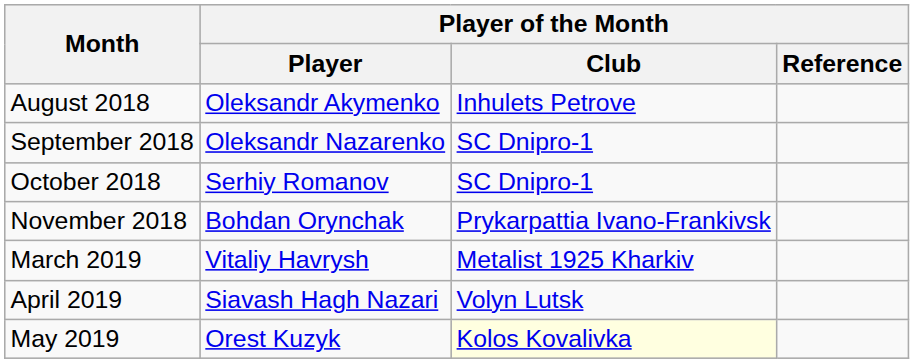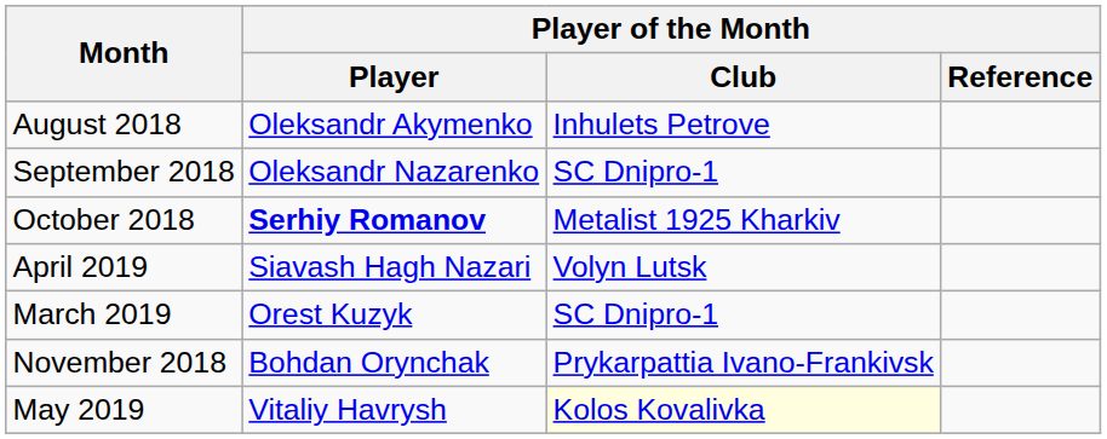 <table class="wikitable">
 <tr>
 <th rowspan="2">Month</th>
 <th colspan="3">Player of the Month</th>
 </tr>
 <tr>
 <th>Player</th>
 <th>Club</th>
 <th>Reference</th>
 </tr>
 <tr>
 <td>August 2018</td>
 <td> <a href='#'>Oleksandr Akymenko</a></td>
 <td><a href='#'>Inhulets Petrove</a></td>
 <td align=center></td>
 </tr>
 <tr>
 <td>September 2018</td>
 <td> <a href='#'>Oleksandr Nazarenko</a></td>
 <td><a href='#'>SC Dnipro-1</a></td>
 <td align=center></td>
 </tr>
 <tr>
 <td>October 2018</td>
-<td> <a href='#'>Serhiy Romanov</a></td>
+<td><strong> <a href='#'>Serhiy Romanov</a></strong></td>
+<td><a href='#'>Metalist 1925 Kharkiv</a></td>
+<td align=center></td>
+</tr>
+<tr>
+<td>April 2019</td>
+<td> <a href='#'>Siavash Hagh Nazari</a></td>
+<td><a href='#'>Volyn Lutsk</a></td>
+<td align=center></td>
+</tr>
+<tr>
+<td>March 2019</td>
+<td> <a href='#'>Orest Kuzyk</a></td>
 <td><a href='#'>SC Dnipro-1</a></td>
 <td align=center></td>
 </tr>
 <tr>
 <td>November 2018</td>
 <td> <a href='#'>Bohdan Orynchak</a></td>
 <td><a href='#'>Prykarpattia Ivano-Frankivsk</a></td>
 <td align=center></td>
 </tr>
 <tr>
-<td>March 2019</td>
+<td>May 2019</td>
 <td> <a href='#'>Vitaliy Havrysh</a></td>
-<td><a href='#'>Metalist 1925 Kharkiv</a></td>
-<td align=center></td>
-</tr>
-<tr>
-<td>April 2019</td>
-<td> <a href='#'>Siavash Hagh Nazari</a></td>
-<td><a href='#'>Volyn Lutsk</a></td>
-<td align=center></td>
-</tr>
-<tr>
-<td>May 2019</td>
-<td> <a href='#'>Orest Kuzyk</a></td>
 <td style="background: lightyellow;"><a href='#'>Kolos Kovalivka</a></td>
 <td align=center></td>
 </tr>
 </table>
